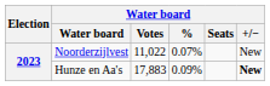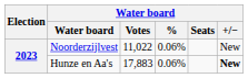 <table class="wikitable">
 <tr>
 <th rowspan="2">Election</th>
 <th colspan="5"><a href='#'>Water board</a></th>
 </tr>
 <tr>
 <th>Water board</th>
 <th>Votes</th>
 <th>%</th>
 <th>Seats</th>
 <th>+/−</th>
 </tr>
 <tr>
 <th rowspan="2"><a href='#'>2023</a></th>
 <td><a href='#'>Noorderzijlvest</a></td>
 <td>11,022</td>
-<td>0.07%</td>
+<td>0.06%</td>
 <td></td>
 <td>New</td>
 </tr>
 <tr>
 <td>Hunze en Aa's</td>
 <td>17,883</td>
-<td>0.09%</td>
+<td>0.06%</td>
 <td></td>
 <td><strong>New</strong></td>
 </tr>
 </table>
